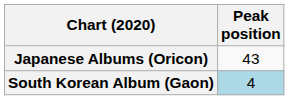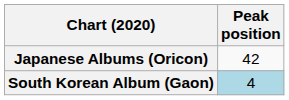 <table class="wikitable sortable plainrowheaders" style="text-align:center">
 <tr>
 <th scope="col">Chart (2020)</th>
 <th scope="col">Peak<br>position</th>
 </tr>
 <tr>
 <th scope="row">Japanese Albums (Oricon)</th>
-<td>43</td>
+<td>42</td>
 </tr>
 <tr>
 <th scope="row">South Korean Album (Gaon)</th>
 <td style="background: lightblue;">4</td>
 </tr>
 </table>
